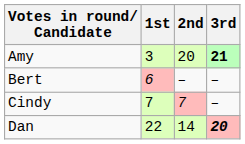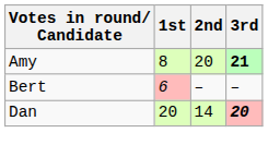 <table class="wikitable">
 <tr>
 <th>Votes in round/<br>Candidate</th>
 <th>1st</th>
 <th>2nd</th>
 <th>3rd</th>
 </tr>
 <tr>
 <td>Amy</td>
-<td bgcolor=#ddffbb>3</td>
+<td bgcolor=#ddffbb>8</td>
 <td bgcolor=#ddffbb>20</td>
 <td bgcolor=#bbffbb><strong>21</strong></td>
 </tr>
 <tr>
 <td>Bert</td>
 <td bgcolor=#ffbbbb><em>6</em></td>
 <td>–</td>
 <td>–</td>
 </tr>
 <tr>
-<td>Cindy</td>
-<td bgcolor=#ddffbb>7</td>
-<td bgcolor=#ffbbbb><em>7</em></td>
-<td>–</td>
-</tr>
-<tr>
 <td>Dan</td>
-<td bgcolor=#ddffbb>22</td>
+<td bgcolor=#ddffbb>20</td>
 <td bgcolor=#ddffbb>14</td>
 <td bgcolor=#ffbbbb><strong><em>20</em></strong></td>
 </tr>
 </table>
